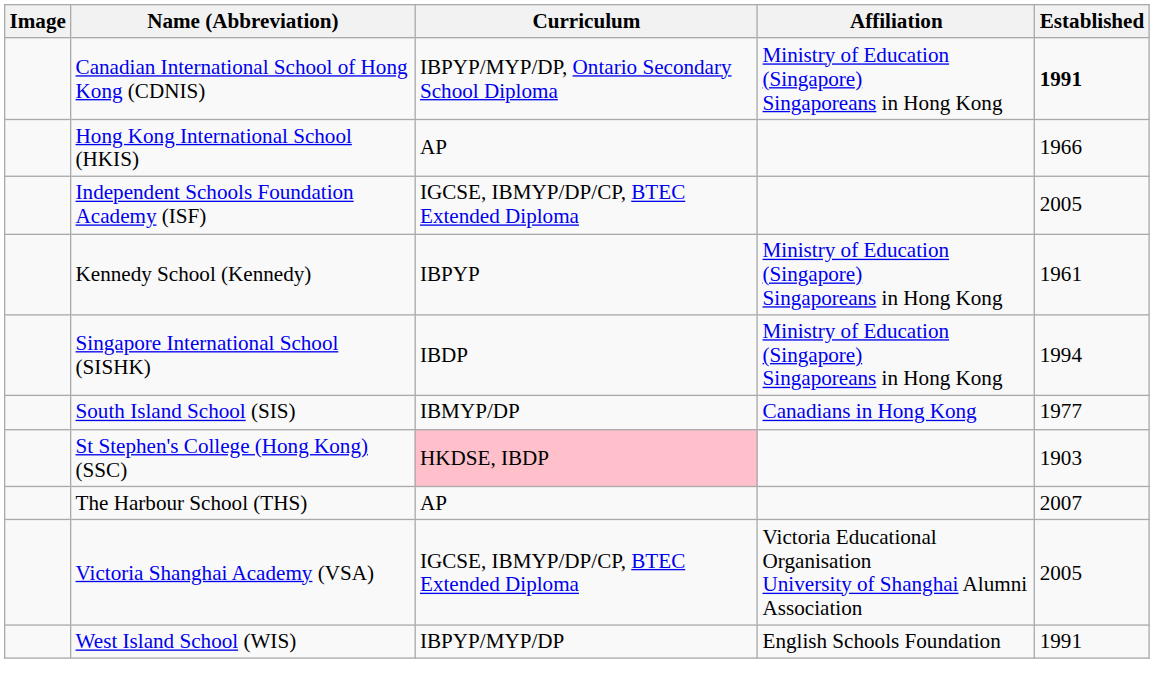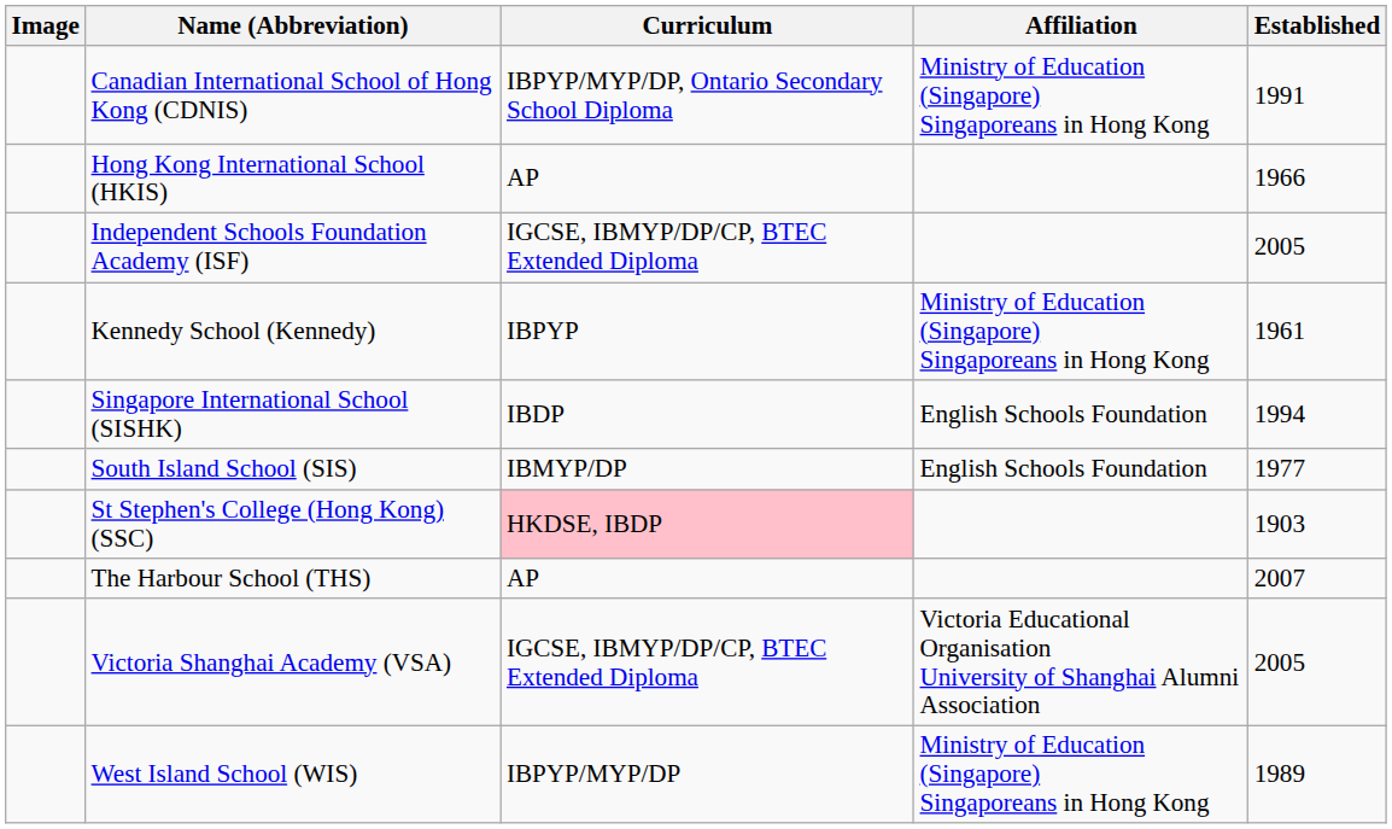 <table class="wikitable sortable">
 <tr>
 <th>Image</th>
 <th>Name (Abbreviation)</th>
 <th>Curriculum</th>
 <th>Affiliation</th>
 <th>Established</th>
 </tr>
 <tr>
 <td></td>
 <td><a href='#'>Canadian International School of Hong Kong</a> (CDNIS)</td>
 <td>IBPYP/MYP/DP, <a href='#'>Ontario Secondary School Diploma</a></td>
 <td><a href='#'>Ministry of Education (Singapore)</a><br><a href='#'>Singaporeans</a> in Hong Kong</td>
-<td><strong>1991</strong></td>
+<td>1991</td>
 </tr>
 <tr>
 <td></td>
 <td><a href='#'>Hong Kong International School</a> (HKIS)</td>
 <td>AP</td>
 <td></td>
 <td>1966</td>
 </tr>
 <tr>
 <td></td>
 <td><a href='#'>Independent Schools Foundation Academy</a> (ISF)</td>
 <td>IGCSE, IBMYP/DP/CP, <a href='#'>BTEC Extended Diploma</a></td>
 <td></td>
 <td>2005</td>
 </tr>
 <tr>
 <td></td>
 <td>Kennedy School (Kennedy)</td>
 <td>IBPYP</td>
 <td><a href='#'>Ministry of Education (Singapore)</a><br><a href='#'>Singaporeans</a> in Hong Kong</td>
 <td>1961</td>
 </tr>
 <tr>
 <td></td>
 <td><a href='#'>Singapore International School</a> (SISHK)</td>
 <td>IBDP</td>
-<td><a href='#'>Ministry of Education (Singapore)</a><br><a href='#'>Singaporeans</a> in Hong Kong</td>
+<td>English Schools Foundation</td>
 <td>1994</td>
 </tr>
 <tr>
 <td></td>
 <td><a href='#'>South Island School</a> (SIS)</td>
 <td>IBMYP/DP</td>
-<td><a href='#'>Canadians in Hong Kong</a></td>
+<td>English Schools Foundation</td>
 <td>1977</td>
 </tr>
 <tr>
 <td></td>
 <td><a href='#'>St Stephen's College (Hong Kong)</a> (SSC)</td>
 <td style="background: pink;">HKDSE, IBDP</td>
 <td></td>
 <td>1903</td>
 </tr>
 <tr>
 <td></td>
 <td>The Harbour School (THS)</td>
 <td>AP</td>
 <td></td>
 <td>2007</td>
 </tr>
 <tr>
 <td></td>
 <td><a href='#'>Victoria Shanghai Academy</a> (VSA)</td>
 <td>IGCSE, IBMYP/DP/CP, <a href='#'>BTEC Extended Diploma</a></td>
 <td>Victoria Educational Organisation<br><a href='#'>University of Shanghai</a> Alumni Association</td>
 <td>2005</td>
 </tr>
 <tr>
 <td></td>
 <td><a href='#'>West Island School</a> (WIS)</td>
 <td>IBPYP/MYP/DP</td>
-<td>English Schools Foundation</td>
-<td>1991</td>
+<td><a href='#'>Ministry of Education (Singapore)</a><br><a href='#'>Singaporeans</a> in Hong Kong</td>
+<td>1989</td>
 </tr>
 </table>
